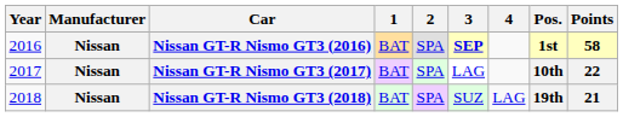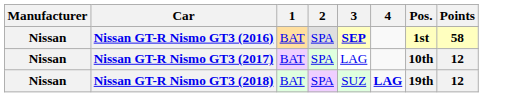 <table class="wikitable" border="1" style="text-align:center; font-size:90%;">
 <tr>
-<th>Year</th>
 <th>Manufacturer</th>
 <th>Car</th>
 <th>1</th>
 <th>2</th>
 <th>3</th>
 <th>4</th>
 <th>Pos.</th>
 <th>Points</th>
 </tr>
 <tr>
-<td><a href='#'>2016</a></td>
 <th>Nissan</th>
 <th><a href='#'>Nissan GT-R Nismo GT3 (2016)</a></th>
 <td style="background:#FFDF9F;"><a href='#'>BAT</a><br></td>
 <td style="background:#DFDFDF;"><a href='#'>SPA</a><br></td>
 <td style="background:#FFFFBF;"><strong><a href='#'>SEP</a><br></strong></td>
 <td></td>
 <th style="background:#FFFFBF;">1st</th>
 <th style="background:#FFFFBF;">58</th>
 </tr>
 <tr>
-<td><a href='#'>2017</a></td>
 <th>Nissan</th>
 <th><a href='#'>Nissan GT-R Nismo GT3 (2017)</a></th>
 <td style="background:#EFCFFF;"><a href='#'>BAT</a><br></td>
 <td style="background:#DFFFDF;"><a href='#'>SPA</a><br></td>
 <td style="background:#FFFFFF;"><a href='#'>LAG</a><br></td>
 <td></td>
 <th>10th</th>
-<th>22</th>
+<th>12</th>
 </tr>
 <tr>
-<td><a href='#'>2018</a></td>
 <th>Nissan</th>
 <th><a href='#'>Nissan GT-R Nismo GT3 (2018)</a></th>
 <td style="background:#DFFFDF;"><a href='#'>BAT</a><br></td>
 <td style="background:#EFCFFF;"><a href='#'>SPA</a><br></td>
 <td style="background:#DFFFDF;"><a href='#'>SUZ</a><br></td>
-<td><a href='#'>LAG</a></td>
+<td><strong><a href='#'>LAG</a></strong></td>
 <th>19th</th>
-<th>21</th>
+<th>12</th>
 </tr>
 </table>
